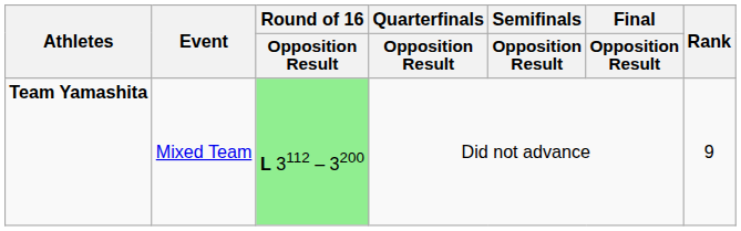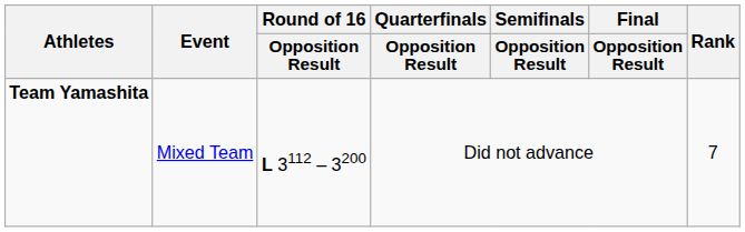 <table class="wikitable" style="font-size:90%">
 <tr>
 <th rowspan="2">Athletes</th>
 <th rowspan="2">Event</th>
 <th>Round of 16</th>
 <th>Quarterfinals</th>
 <th>Semifinals</th>
 <th>Final</th>
 <th rowspan=2>Rank</th>
 </tr>
 <tr style="font-size:95%">
 <th>Opposition<br>Result</th>
 <th>Opposition<br>Result</th>
 <th>Opposition<br>Result</th>
 <th>Opposition<br>Result</th>
 </tr>
 <tr align=center>
 <td align=left><strong>Team Yamashita</strong><br><br><br><br><br><br><br></td>
 <td align=left><a href='#'>Mixed Team</a></td>
-<td style="background: lightgreen;"><br><strong>L</strong> 3<sup>112</sup> – 3<sup>200</sup></td>
+<td><br><strong>L</strong> 3<sup>112</sup> – 3<sup>200</sup></td>
 <td colspan=3>Did not advance</td>
-<td>9</td>
+<td>7</td>
 </tr>
 </table>
